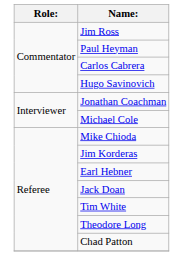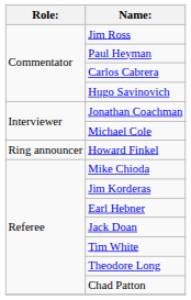 <table class=wikitable style="font-size:90%; margin: 0.5em 0 0.5em 1em; float: right; clear: right;">
 <tr>
 <th>Role:</th>
 <th>Name:</th>
 </tr>
 <tr>
 <td rowspan="4">Commentator</td>
 <td><a href='#'>Jim Ross</a></td>
 </tr>
 <tr>
 <td><a href='#'>Paul Heyman</a></td>
 </tr>
 <tr>
 <td><a href='#'>Carlos Cabrera</a> </td>
 </tr>
 <tr>
 <td><a href='#'>Hugo Savinovich</a> </td>
 </tr>
 <tr>
 <td rowspan="2">Interviewer</td>
 <td><a href='#'>Jonathan Coachman</a></td>
 </tr>
 <tr>
 <td><a href='#'>Michael Cole</a></td>
 </tr>
 <tr>
+<td>Ring announcer</td>
+<td><a href='#'>Howard Finkel</a></td>
+</tr>
+<tr>
 <td rowspan="7">Referee</td>
 <td><a href='#'>Mike Chioda</a></td>
 </tr>
 <tr>
 <td><a href='#'>Jim Korderas</a></td>
 </tr>
 <tr>
 <td><a href='#'>Earl Hebner</a></td>
 </tr>
 <tr>
 <td><a href='#'>Jack Doan</a></td>
 </tr>
 <tr>
 <td><a href='#'>Tim White</a></td>
 </tr>
 <tr>
 <td><a href='#'>Theodore Long</a></td>
 </tr>
 <tr>
 <td>Chad Patton</td>
 </tr>
 <tr>
 </tr>
 </table>
